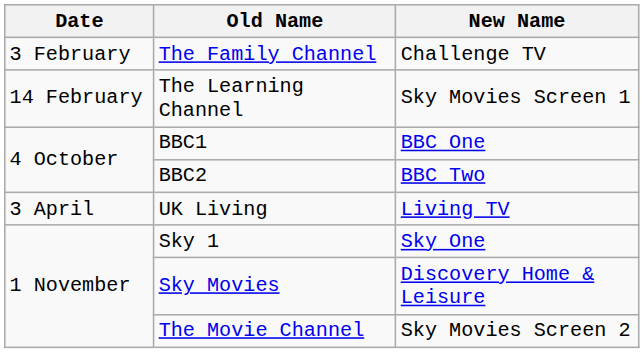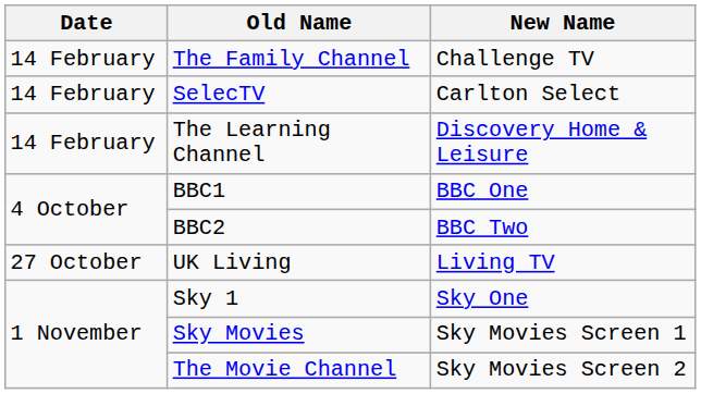 <table class="wikitable">
 <tr>
 <th width=90>Date</th>
 <th width=150>Old Name</th>
 <th width=150>New Name</th>
 </tr>
 <tr>
-<td>3 February</td>
+<td>14 February</td>
 <td><a href='#'>The Family Channel</a></td>
 <td>Challenge TV</td>
 </tr>
 <tr>
 <td>14 February</td>
+<td><a href='#'>SelecTV</a></td>
+<td>Carlton Select</td>
+</tr>
+<tr>
+<td>14 February</td>
 <td>The Learning Channel</td>
-<td>Sky Movies Screen 1</td>
+<td><a href='#'>Discovery Home & Leisure</a></td>
 </tr>
 <tr>
 <td rowspan="2">4 October</td>
 <td>BBC1</td>
 <td><a href='#'>BBC One</a></td>
 </tr>
 <tr>
 <td>BBC2</td>
 <td><a href='#'>BBC Two</a></td>
 </tr>
 <tr>
-<td>3 April</td>
+<td>27 October</td>
 <td>UK Living</td>
 <td><a href='#'>Living TV</a></td>
 </tr>
 <tr>
 <td rowspan="3">1 November</td>
 <td>Sky 1</td>
 <td><a href='#'>Sky One</a></td>
 </tr>
 <tr>
 <td><a href='#'>Sky Movies</a></td>
-<td><a href='#'>Discovery Home & Leisure</a></td>
+<td>Sky Movies Screen 1</td>
 </tr>
 <tr>
 <td><a href='#'>The Movie Channel</a></td>
 <td>Sky Movies Screen 2</td>
 </tr>
 </table>
